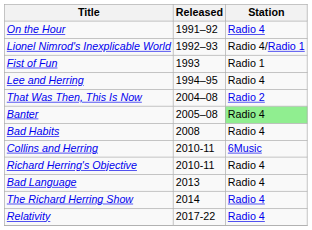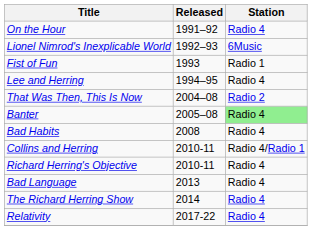 <table class="wikitable">
 <tr>
 <th>Title</th>
 <th>Released</th>
 <th>Station</th>
 </tr>
 <tr>
 <td><em><a href='#'>On the Hour</a></em></td>
 <td>1991–92</td>
 <td><a href='#'>Radio 4</a></td>
 </tr>
 <tr>
 <td><em><a href='#'>Lionel Nimrod's Inexplicable World</a></em></td>
 <td>1992–93</td>
-<td>Radio 4/<a href='#'>Radio 1</a></td>
+<td><a href='#'>6Music</a></td>
 </tr>
 <tr>
 <td><em><a href='#'>Fist of Fun</a></em></td>
 <td>1993</td>
 <td>Radio 1</td>
 </tr>
 <tr>
 <td><em><a href='#'>Lee and Herring</a></em></td>
 <td>1994–95</td>
 <td>Radio 4</td>
 </tr>
 <tr>
 <td><em><a href='#'>That Was Then, This Is Now</a></em></td>
 <td>2004–08</td>
 <td><a href='#'>Radio 2</a></td>
 </tr>
 <tr>
 <td><em><a href='#'>Banter</a></em></td>
 <td>2005–08</td>
 <td style="background: lightgreen;">Radio 4</td>
 </tr>
 <tr>
 <td><em><a href='#'>Bad Habits</a></em></td>
 <td>2008</td>
 <td>Radio 4</td>
 </tr>
 <tr>
 <td><em><a href='#'>Collins and Herring</a></em></td>
 <td>2010-11</td>
-<td><a href='#'>6Music</a></td>
+<td>Radio 4/<a href='#'>Radio 1</a></td>
 </tr>
 <tr>
 <td><em><a href='#'>Richard Herring's Objective</a></em></td>
 <td>2010-11</td>
 <td>Radio 4</td>
 </tr>
 <tr>
 <td><em><a href='#'>Bad Language</a></em></td>
 <td>2013</td>
 <td>Radio 4</td>
 </tr>
 <tr>
 <td><em><a href='#'>The Richard Herring Show</a></em></td>
 <td>2014</td>
 <td><a href='#'>Radio 4</a></td>
 </tr>
 <tr>
 <td><em><a href='#'>Relativity</a></em></td>
 <td>2017-22</td>
 <td><a href='#'>Radio 4</a></td>
 </tr>
 <tr>
 </tr>
 </table>
